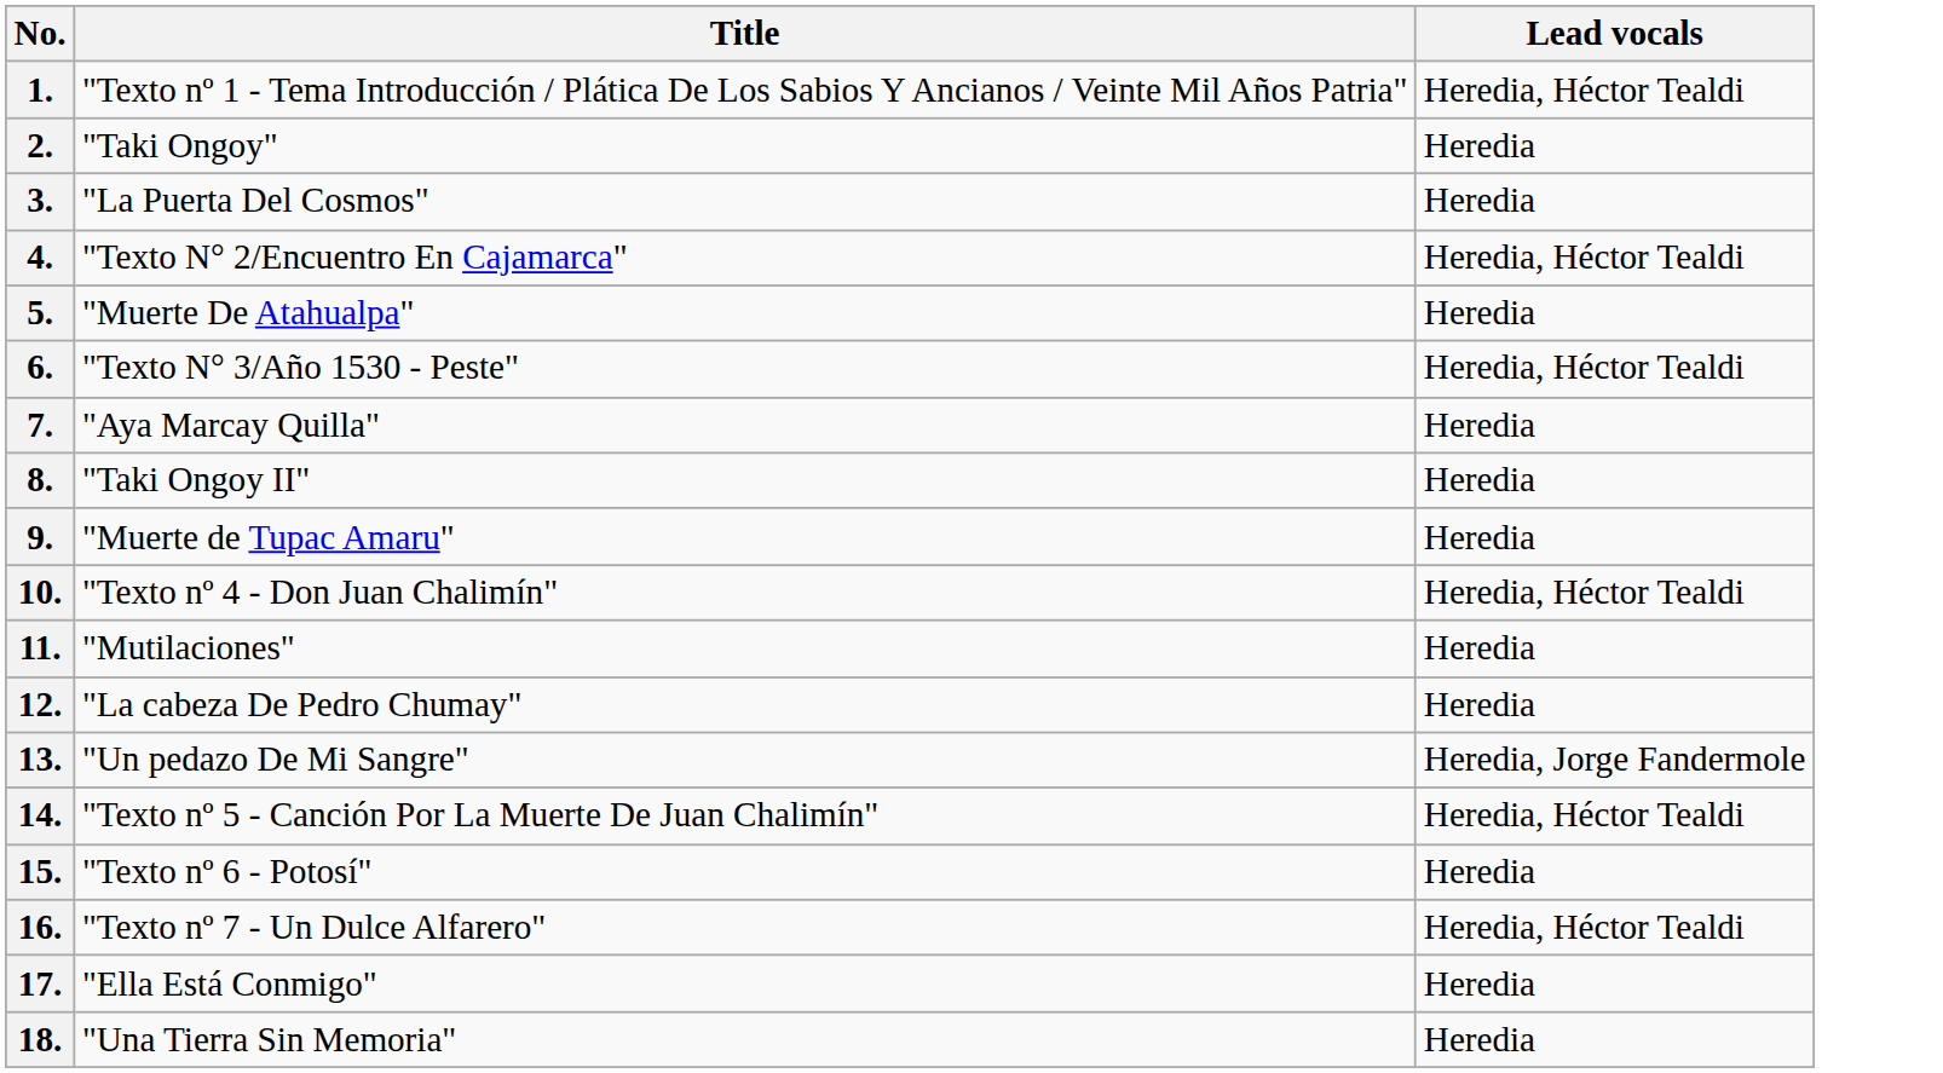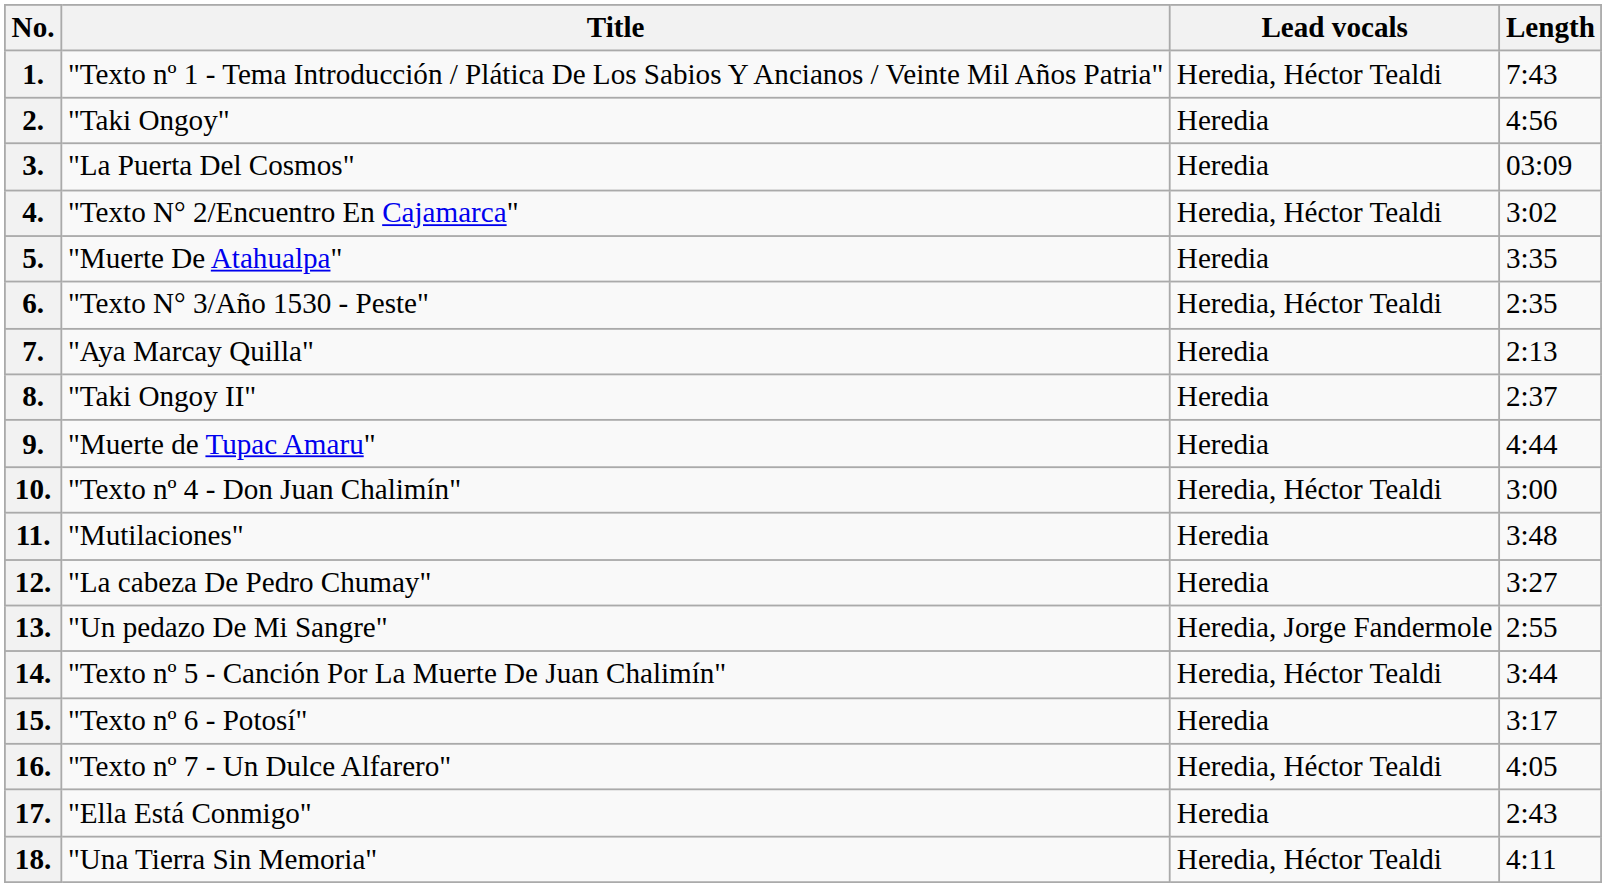 <table class="wikitable">
 <tr>
 <th><abbr>No.</abbr></th>
 <th>Title</th>
 <th>Lead vocals</th>
+<th>Length</th>
 </tr>
 <tr>
 <th>1.</th>
 <td>"Texto nº 1 - Tema Introducción / Plática De Los Sabios Y Ancianos / Veinte Mil Años Patria"</td>
 <td>Heredia, Héctor Tealdi</td>
+<td>7:43</td>
 </tr>
 <tr>
 <th>2.</th>
 <td>"Taki Ongoy"</td>
 <td>Heredia</td>
+<td>4:56</td>
 </tr>
 <tr>
 <th>3.</th>
 <td>"La Puerta Del Cosmos"</td>
 <td>Heredia</td>
+<td>03:09</td>
 </tr>
 <tr>
 <th>4.</th>
 <td>"Texto N° 2/Encuentro En <a href='#'>Cajamarca</a>"</td>
 <td>Heredia, Héctor Tealdi</td>
+<td>3:02</td>
 </tr>
 <tr>
 <th>5.</th>
 <td>"Muerte De <a href='#'>Atahualpa</a>"</td>
 <td>Heredia</td>
+<td>3:35</td>
 </tr>
 <tr>
 <th>6.</th>
 <td>"Texto N° 3/Año 1530 - Peste"</td>
 <td>Heredia, Héctor Tealdi</td>
+<td>2:35</td>
 </tr>
 <tr>
 <th>7.</th>
 <td>"Aya Marcay Quilla"</td>
 <td>Heredia</td>
+<td>2:13</td>
 </tr>
 <tr>
 <th>8.</th>
 <td>"Taki Ongoy II"</td>
 <td>Heredia</td>
+<td>2:37</td>
 </tr>
 <tr>
 <th>9.</th>
 <td>"Muerte de <a href='#'>Tupac Amaru</a>"</td>
 <td>Heredia</td>
+<td>4:44</td>
 </tr>
 <tr>
 <th>10.</th>
 <td>"Texto nº 4 - Don Juan Chalimín"</td>
 <td>Heredia, Héctor Tealdi</td>
+<td>3:00</td>
 </tr>
 <tr>
 <th>11.</th>
 <td>"Mutilaciones"</td>
 <td>Heredia</td>
+<td>3:48</td>
 </tr>
 <tr>
 <th>12.</th>
 <td>"La cabeza De Pedro Chumay"</td>
 <td>Heredia</td>
+<td>3:27</td>
 </tr>
 <tr>
 <th>13.</th>
 <td>"Un pedazo De Mi Sangre"</td>
 <td>Heredia, Jorge Fandermole</td>
+<td>2:55</td>
 </tr>
 <tr>
 <th>14.</th>
 <td>"Texto nº 5 - Canción Por La Muerte De Juan Chalimín"</td>
 <td>Heredia, Héctor Tealdi</td>
+<td>3:44</td>
 </tr>
 <tr>
 <th>15.</th>
 <td>"Texto nº 6 - Potosí"</td>
 <td>Heredia</td>
+<td>3:17</td>
 </tr>
 <tr>
 <th>16.</th>
 <td>"Texto nº 7 - Un Dulce Alfarero"</td>
 <td>Heredia, Héctor Tealdi</td>
+<td>4:05</td>
 </tr>
 <tr>
 <th>17.</th>
 <td>"Ella Está Conmigo"</td>
 <td>Heredia</td>
+<td>2:43</td>
 </tr>
 <tr>
 <th>18.</th>
 <td>"Una Tierra Sin Memoria"</td>
-<td>Heredia</td>
+<td>Heredia, Héctor Tealdi</td>
+<td>4:11</td>
 </tr>
 </table>
